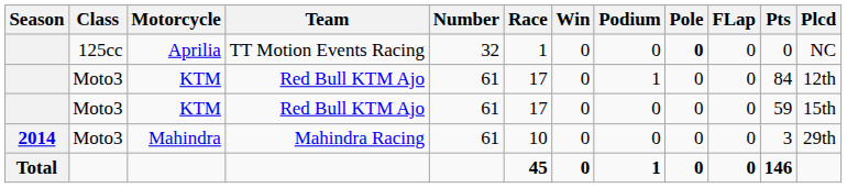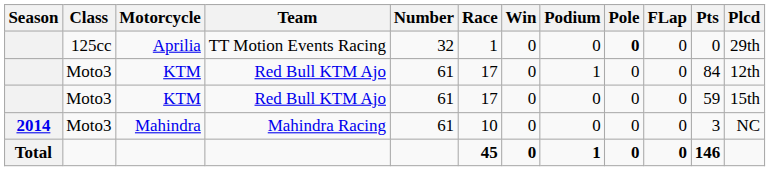 <table class="wikitable">
 <tr>
 <th>Season</th>
 <th>Class</th>
 <th>Motorcycle</th>
 <th>Team</th>
 <th>Number</th>
 <th>Race</th>
 <th>Win</th>
 <th>Podium</th>
 <th>Pole</th>
 <th>FLap</th>
 <th>Pts</th>
 <th>Plcd</th>
 </tr>
 <tr align="right">
 <th></th>
 <td>125cc</td>
 <td><a href='#'>Aprilia</a></td>
 <td>TT Motion Events Racing</td>
 <td>32</td>
 <td>1</td>
 <td>0</td>
 <td>0</td>
 <td><strong>0</strong></td>
 <td>0</td>
 <td>0</td>
-<td>NC</td>
+<td>29th</td>
 </tr>
 <tr align="right">
 <th></th>
 <td>Moto3</td>
 <td><a href='#'>KTM</a></td>
 <td><a href='#'>Red Bull KTM Ajo</a></td>
 <td>61</td>
 <td>17</td>
 <td>0</td>
 <td>1</td>
 <td>0</td>
 <td>0</td>
 <td>84</td>
 <td>12th</td>
 </tr>
 <tr align="right">
 <th></th>
 <td>Moto3</td>
 <td><a href='#'>KTM</a></td>
 <td><a href='#'>Red Bull KTM Ajo</a></td>
 <td>61</td>
 <td>17</td>
 <td>0</td>
 <td>0</td>
 <td>0</td>
 <td>0</td>
 <td>59</td>
 <td>15th</td>
 </tr>
 <tr align="right">
 <th><a href='#'>2014</a></th>
 <td>Moto3</td>
 <td><a href='#'>Mahindra</a></td>
 <td><a href='#'>Mahindra Racing</a></td>
 <td>61</td>
 <td>10</td>
 <td>0</td>
 <td>0</td>
 <td>0</td>
 <td>0</td>
 <td>3</td>
-<td>29th</td>
+<td>NC</td>
 </tr>
 <tr align="right">
 <th>Total</th>
 <td></td>
 <td></td>
 <td></td>
 <td></td>
 <td><strong>45</strong></td>
 <td><strong>0</strong></td>
 <td><strong>1</strong></td>
 <td><strong>0</strong></td>
 <td><strong>0</strong></td>
 <td><strong>146</strong></td>
 <td></td>
 </tr>
 </table>
